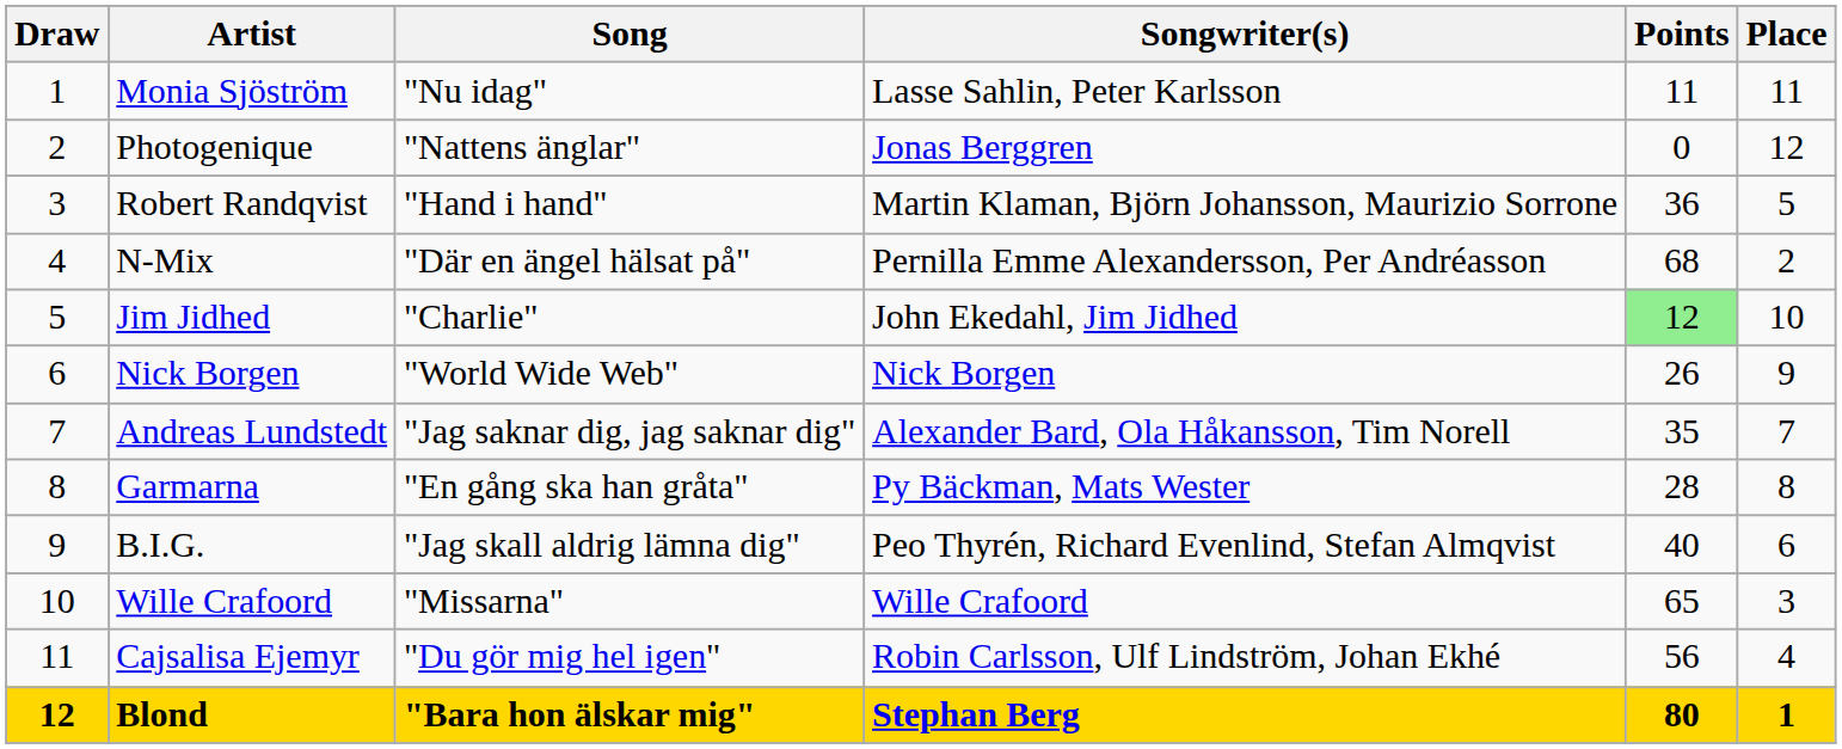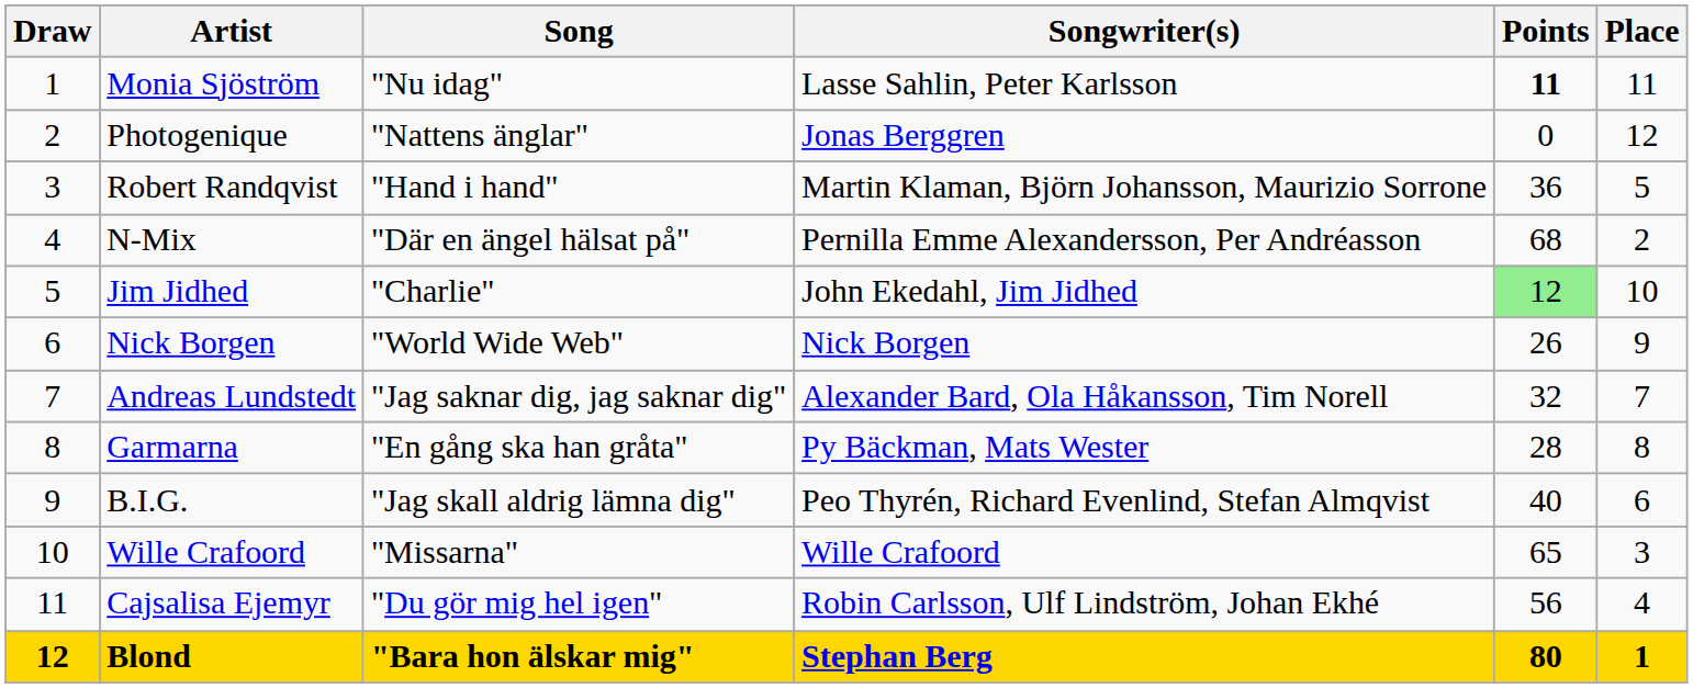 <table class="sortable wikitable" style="margin: 1em auto 1em auto; text-align:center">
 <tr>
 <th>Draw</th>
 <th>Artist</th>
 <th>Song</th>
 <th>Songwriter(s)</th>
 <th>Points</th>
 <th>Place</th>
 </tr>
 <tr>
 <td>1</td>
 <td align="left"><a href='#'>Monia Sjöström</a></td>
 <td align="left">"Nu idag"</td>
 <td align="left">Lasse Sahlin, Peter Karlsson</td>
-<td>11</td>
+<td><strong>11</strong></td>
 <td>11</td>
 </tr>
 <tr>
 <td>2</td>
 <td align="left">Photogenique</td>
 <td align="left">"Nattens änglar"</td>
 <td align="left"><a href='#'>Jonas Berggren</a></td>
 <td>0</td>
 <td>12</td>
 </tr>
 <tr>
 <td>3</td>
 <td align="left">Robert Randqvist</td>
 <td align="left">"Hand i hand"</td>
 <td align="left">Martin Klaman, Björn Johansson, Maurizio Sorrone</td>
 <td>36</td>
 <td>5</td>
 </tr>
 <tr>
 <td>4</td>
 <td align="left">N-Mix</td>
 <td align="left">"Där en ängel hälsat på"</td>
 <td align="left">Pernilla Emme Alexandersson, Per Andréasson</td>
 <td>68</td>
 <td>2</td>
 </tr>
 <tr>
 <td>5</td>
 <td align="left"><a href='#'>Jim Jidhed</a></td>
 <td align="left">"Charlie"</td>
 <td align="left">John Ekedahl, <a href='#'>Jim Jidhed</a></td>
 <td style="background: lightgreen;">12</td>
 <td>10</td>
 </tr>
 <tr>
 <td>6</td>
 <td align="left"><a href='#'>Nick Borgen</a></td>
 <td align="left">"World Wide Web"</td>
 <td align="left"><a href='#'>Nick Borgen</a></td>
 <td>26</td>
 <td>9</td>
 </tr>
 <tr>
 <td>7</td>
 <td align="left"><a href='#'>Andreas Lundstedt</a></td>
 <td align="left">"Jag saknar dig, jag saknar dig"</td>
 <td align="left"><a href='#'>Alexander Bard</a>, <a href='#'>Ola Håkansson</a>, Tim Norell</td>
-<td>35</td>
+<td>32</td>
 <td>7</td>
 </tr>
 <tr>
 <td>8</td>
 <td align="left"><a href='#'>Garmarna</a></td>
 <td align="left">"En gång ska han gråta"</td>
 <td align="left"><a href='#'>Py Bäckman</a>, <a href='#'>Mats Wester</a></td>
 <td>28</td>
 <td>8</td>
 </tr>
 <tr>
 <td>9</td>
 <td align="left">B.I.G.</td>
 <td align="left">"Jag skall aldrig lämna dig"</td>
 <td align="left">Peo Thyrén, Richard Evenlind, Stefan Almqvist</td>
 <td>40</td>
 <td>6</td>
 </tr>
 <tr>
 <td>10</td>
 <td align="left"><a href='#'>Wille Crafoord</a></td>
 <td align="left">"Missarna"</td>
 <td align="left"><a href='#'>Wille Crafoord</a></td>
 <td>65</td>
 <td>3</td>
 </tr>
 <tr>
 <td>11</td>
 <td align="left"><a href='#'>Cajsalisa Ejemyr</a></td>
 <td align="left">"<a href='#'>Du gör mig hel igen</a>"</td>
 <td align="left"><a href='#'>Robin Carlsson</a>, Ulf Lindström, Johan Ekhé</td>
 <td>56</td>
 <td>4</td>
 </tr>
 <tr style="font-weight:bold; background: gold;">
 <td>12</td>
 <td align="left">Blond</td>
 <td align="left">"Bara hon älskar mig"</td>
 <td align="left"><a href='#'>Stephan Berg</a></td>
 <td>80</td>
 <td>1</td>
 </tr>
 </table>
